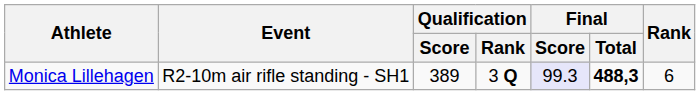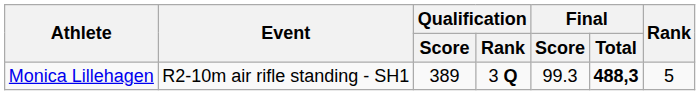 <table class="wikitable" style="font-size:90%">
 <tr>
 <th rowspan="2">Athlete</th>
 <th rowspan="2">Event</th>
 <th colspan="2">Qualification</th>
 <th colspan="2">Final</th>
 <th rowspan="2">Rank</th>
 </tr>
 <tr>
 <th>Score</th>
 <th>Rank</th>
 <th>Score</th>
 <th>Total</th>
 </tr>
 <tr>
 <td rowspan="3"><a href='#'>Monica Lillehagen</a></td>
 <td>R2-10m air rifle standing - SH1</td>
 <td align=center>389</td>
 <td align="center">3 <strong>Q</strong></td>
-<td align="center" style="background: lavender;">99.3</td>
+<td align="center">99.3</td>
 <td align="center"><strong>488,3</strong></td>
-<td align="center">6</td>
+<td align="center">5</td>
 </tr>
 </table>
